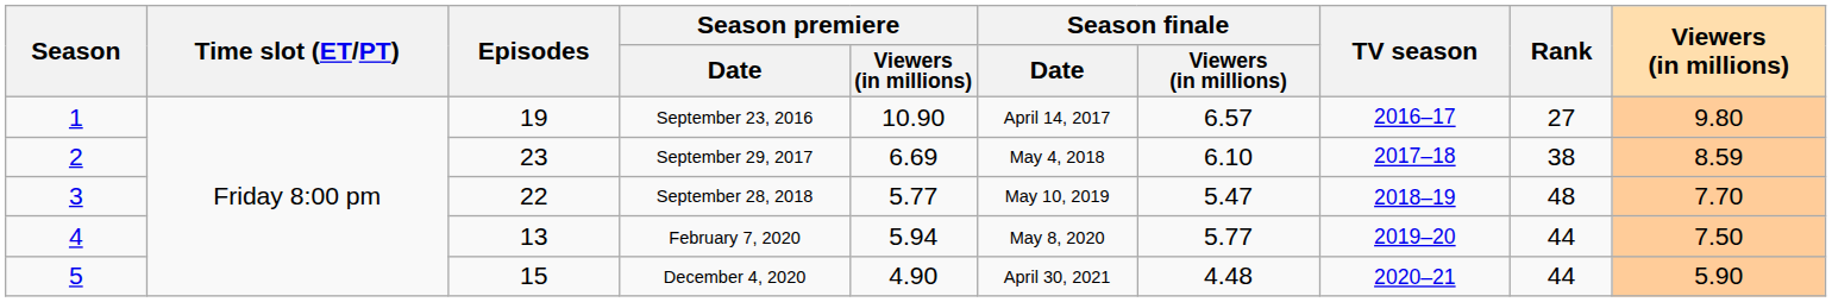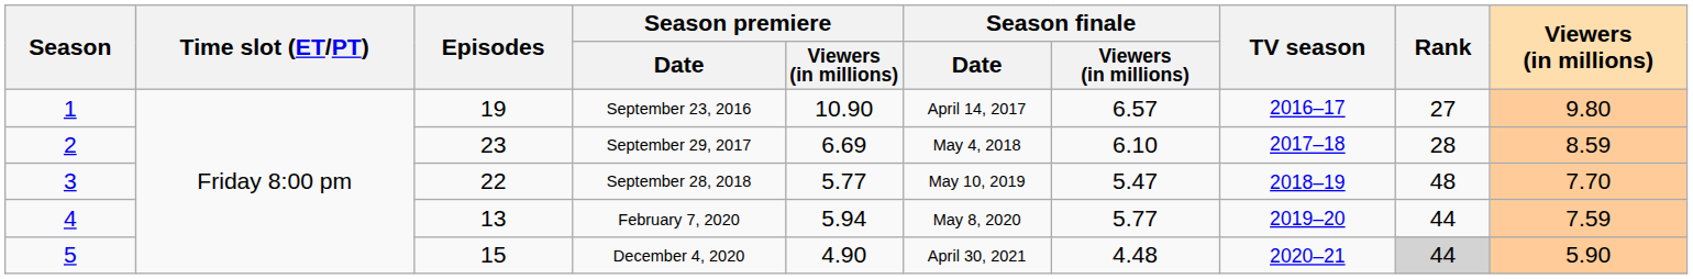 <table class="wikitable plainrowheaders" style="text-align:center;">
 <tr>
 <th scope="col" rowspan="2">Season</th>
 <th scope="col" rowspan="2">Time slot (<a href='#'>ET</a>/<a href='#'>PT</a>)</th>
 <th scope="col" rowspan="2">Episodes</th>
 <th scope="col" colspan="2">Season premiere</th>
 <th scope="col" colspan="2">Season finale</th>
 <th scope="col" rowspan="2">TV season</th>
 <th scope="col" rowspan="2">Rank</th>
 <th scope="col" style="background:#ffdead;" rowspan="2">Viewers<br>(in millions)</th>
 </tr>
 <tr>
 <th>Date</th>
 <th span style="width:7%; font-size:smaller; line-height:100%;">Viewers<br>(in millions)</th>
 <th>Date</th>
 <th span style="width:10%; font-size:smaller; line-height:100%;">Viewers<br>(in millions)</th>
 </tr>
 <tr>
 <td scope="row"><a href='#'>1</a></td>
 <td rowspan="5">Friday 8:00 pm</td>
 <td>19</td>
 <td style="font-size:11px;">September 23, 2016</td>
 <td>10.90</td>
 <td style="font-size:11px;">April 14, 2017</td>
 <td>6.57</td>
 <td style="font-size:smaller"><a href='#'>2016–17</a></td>
 <td>27</td>
 <td style="background:#fc9;">9.80</td>
 </tr>
 <tr>
 <td scope="row"><a href='#'>2</a></td>
 <td>23</td>
 <td style="font-size:11px;">September 29, 2017</td>
 <td>6.69</td>
 <td style="font-size:11px;">May 4, 2018</td>
 <td>6.10</td>
 <td style="font-size:smaller"><a href='#'>2017–18</a></td>
-<td>38</td>
+<td>28</td>
 <td style="background:#fc9;">8.59</td>
 </tr>
 <tr>
 <td scope="row"><a href='#'>3</a></td>
 <td>22</td>
 <td style="font-size:11px;">September 28, 2018</td>
 <td>5.77</td>
 <td style="font-size:11px;">May 10, 2019</td>
 <td>5.47</td>
 <td style="font-size:smaller"><a href='#'>2018–19</a></td>
 <td>48</td>
 <td style="background:#fc9;">7.70</td>
 </tr>
 <tr>
 <td scope="row"><a href='#'>4</a></td>
 <td>13</td>
 <td style="font-size:11px;">February 7, 2020</td>
 <td>5.94</td>
 <td style="font-size:11px;">May 8, 2020</td>
 <td>5.77</td>
 <td style="font-size:smaller"><a href='#'>2019–20</a></td>
 <td>44</td>
-<td style="background:#fc9;">7.50</td>
+<td style="background:#fc9;">7.59</td>
 </tr>
 <tr>
 <td scope="row"><a href='#'>5</a></td>
 <td>15</td>
 <td style="font-size:11px;">December 4, 2020</td>
 <td>4.90</td>
 <td style="font-size:11px;">April 30, 2021</td>
 <td>4.48</td>
 <td style="font-size:smaller"><a href='#'>2020–21</a></td>
-<td>44</td>
+<td style="background: lightgrey;">44</td>
 <td style="background:#fc9;">5.90</td>
 </tr>
 </table>
